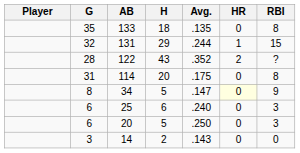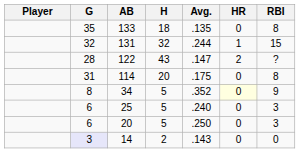 <table class="wikitable sortable">
 <tr>
 <th bgcolor="#DDDDFF" width="16%">Player</th>
 <th bgcolor="#DDDDFF" width="9%">G</th>
 <th bgcolor="#DDDDFF" width="9%">AB</th>
 <th bgcolor="#DDDDFF" width="9%">H</th>
 <th bgcolor="#DDDDFF" width="9%">Avg.</th>
 <th bgcolor="#DDDDFF" width="9%">HR</th>
 <th bgcolor="#DDDDFF" width="9%">RBI</th>
 </tr>
 <tr align="center">
 <td></td>
 <td>35</td>
 <td>133</td>
 <td>18</td>
 <td>.135</td>
 <td>0</td>
 <td>8</td>
 </tr>
 <tr align="center">
 <td></td>
 <td>32</td>
 <td>131</td>
-<td>29</td>
+<td>32</td>
 <td>.244</td>
 <td>1</td>
 <td>15</td>
 </tr>
 <tr align="center">
 <td></td>
 <td>28</td>
 <td>122</td>
 <td>43</td>
-<td>.352</td>
+<td>.147</td>
 <td>2</td>
 <td>?</td>
 </tr>
 <tr align="center">
 <td></td>
 <td>31</td>
 <td>114</td>
 <td>20</td>
 <td>.175</td>
 <td>0</td>
 <td>8</td>
 </tr>
 <tr align="center">
 <td></td>
 <td>8</td>
 <td>34</td>
 <td>5</td>
-<td>.147</td>
+<td>.352</td>
 <td style="background: lightyellow;">0</td>
 <td>9</td>
 </tr>
 <tr align="center">
 <td></td>
 <td>6</td>
 <td>25</td>
-<td>6</td>
+<td>5</td>
 <td>.240</td>
 <td>0</td>
 <td>3</td>
 </tr>
 <tr align="center">
 <td></td>
 <td>6</td>
 <td>20</td>
 <td>5</td>
 <td>.250</td>
 <td>0</td>
 <td>3</td>
 </tr>
 <tr align="center">
 <td></td>
-<td>3</td>
+<td style="background: lavender;">3</td>
 <td>14</td>
 <td>2</td>
 <td>.143</td>
 <td>0</td>
 <td>0</td>
 </tr>
 </table>
